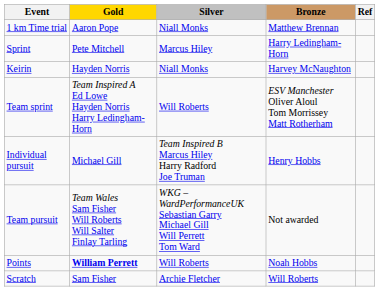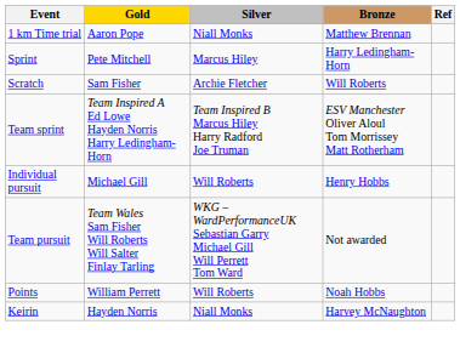 <table class="wikitable" style="font-size: 100%">
 <tr>
 <th width=150>Event</th>
 <th width=220 style="background-color: gold;">Gold</th>
 <th width=220 style="background-color: silver;">Silver</th>
 <th width=220 style="background-color: #cc9966;">Bronze</th>
 <th width=20>Ref</th>
 </tr>
 <tr>
 <td><a href='#'>1 km Time trial</a></td>
 <td><a href='#'>Aaron Pope</a></td>
 <td><a href='#'>Niall Monks</a></td>
 <td><a href='#'>Matthew Brennan</a></td>
 <td></td>
 </tr>
 <tr>
 <td><a href='#'>Sprint</a></td>
 <td><a href='#'>Pete Mitchell</a></td>
 <td><a href='#'>Marcus Hiley</a></td>
 <td><a href='#'>Harry Ledingham-Horn</a></td>
 <td></td>
 </tr>
 <tr>
-<td><a href='#'>Keirin</a></td>
-<td><a href='#'>Hayden Norris</a></td>
-<td><a href='#'>Niall Monks</a></td>
-<td><a href='#'>Harvey McNaughton</a></td>
+<td><a href='#'>Scratch</a></td>
+<td><a href='#'>Sam Fisher</a></td>
+<td><a href='#'>Archie Fletcher</a></td>
+<td><a href='#'>Will Roberts</a></td>
 <td></td>
 </tr>
 <tr>
 <td><a href='#'>Team sprint</a></td>
 <td><em>Team Inspired A</em><br><a href='#'>Ed Lowe</a><br><a href='#'>Hayden Norris</a><br><a href='#'>Harry Ledingham-Horn</a></td>
-<td><a href='#'>Will Roberts</a></td>
+<td><em>Team Inspired B</em><br><a href='#'>Marcus Hiley</a><br>Harry Radford<br><a href='#'>Joe Truman</a></td>
 <td><em>ESV Manchester</em><br>Oliver Aloul<br>Tom Morrissey<br><a href='#'>Matt Rotherham</a></td>
 <td></td>
 </tr>
 <tr>
 <td><a href='#'>Individual pursuit</a></td>
 <td><a href='#'>Michael Gill</a></td>
-<td><em>Team Inspired B</em><br><a href='#'>Marcus Hiley</a><br>Harry Radford<br><a href='#'>Joe Truman</a></td>
+<td><a href='#'>Will Roberts</a></td>
 <td><a href='#'>Henry Hobbs</a></td>
 <td></td>
 </tr>
 <tr>
 <td><a href='#'>Team pursuit</a></td>
 <td><em>Team Wales</em> <br><a href='#'>Sam Fisher</a><br><a href='#'>Will Roberts</a><br><a href='#'>Will Salter</a><br><a href='#'>Finlay Tarling</a></td>
 <td><em>WKG – WardPerformanceUK</em><br><a href='#'>Sebastian Garry</a><br> <a href='#'>Michael Gill</a><br><a href='#'>Will Perrett</a><br><a href='#'>Tom Ward</a></td>
 <td>Not awarded</td>
 <td></td>
 </tr>
 <tr>
 <td><a href='#'>Points</a></td>
-<td><strong><a href='#'>William Perrett</a></strong></td>
+<td><a href='#'>William Perrett</a></td>
 <td><a href='#'>Will Roberts</a></td>
 <td><a href='#'>Noah Hobbs</a></td>
 <td></td>
 </tr>
 <tr>
-<td><a href='#'>Scratch</a></td>
-<td><a href='#'>Sam Fisher</a></td>
-<td><a href='#'>Archie Fletcher</a></td>
-<td><a href='#'>Will Roberts</a></td>
+<td><a href='#'>Keirin</a></td>
+<td><a href='#'>Hayden Norris</a></td>
+<td><a href='#'>Niall Monks</a></td>
+<td><a href='#'>Harvey McNaughton</a></td>
 <td></td>
 </tr>
 </table>
